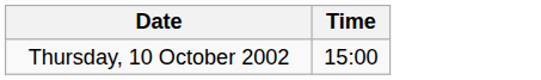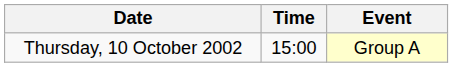 <table class = "wikitable" style="text-align:center;">
 <tr>
 <th width=220>Date</th>
 <th width=50>Time</th>
+<th width=100>Event</th>
 </tr>
 <tr>
 <td>Thursday, 10 October 2002</td>
 <td>15:00</td>
+<td bgcolor=ffffcc>Group A</td>
 </tr>
 </table>
